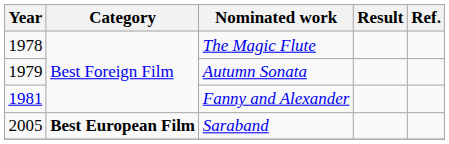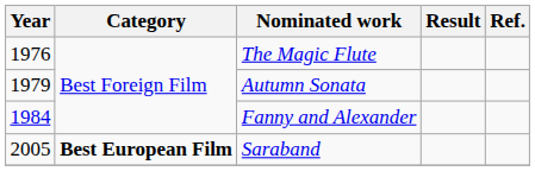 <table class="wikitable sortable">
 <tr>
 <th>Year</th>
 <th>Category</th>
 <th>Nominated work</th>
 <th>Result</th>
 <th>Ref.</th>
 </tr>
 <tr>
-<td>1978</td>
+<td>1976</td>
 <td rowspan="3"><a href='#'>Best Foreign Film</a></td>
 <td><em><a href='#'>The Magic Flute</a></em></td>
 <td></td>
 <td></td>
 </tr>
 <tr>
 <td>1979</td>
 <td><em><a href='#'>Autumn Sonata</a></em></td>
 <td></td>
 <td></td>
 </tr>
 <tr>
-<td rowspan="1"><a href='#'>1981</a></td>
+<td rowspan="1"><a href='#'>1984</a></td>
 <td><em><a href='#'>Fanny and Alexander</a></em></td>
 <td></td>
 <td></td>
 </tr>
 <tr>
 <td>2005</td>
 <td><strong>Best European Film</strong></td>
 <td><em><a href='#'>Saraband</a></em></td>
 <td></td>
 <td></td>
 </tr>
 <tr>
 </tr>
 </table>
